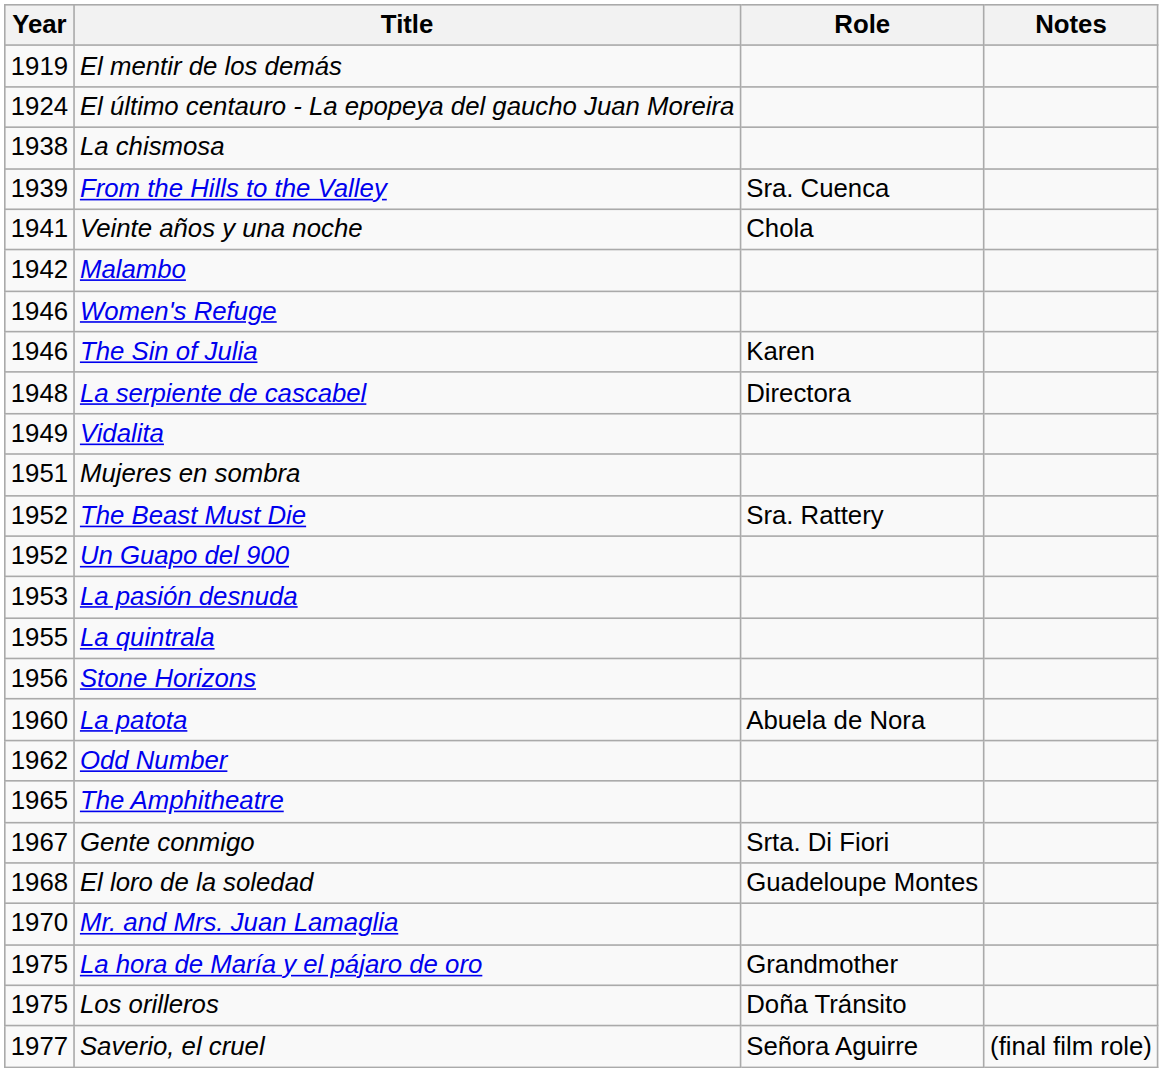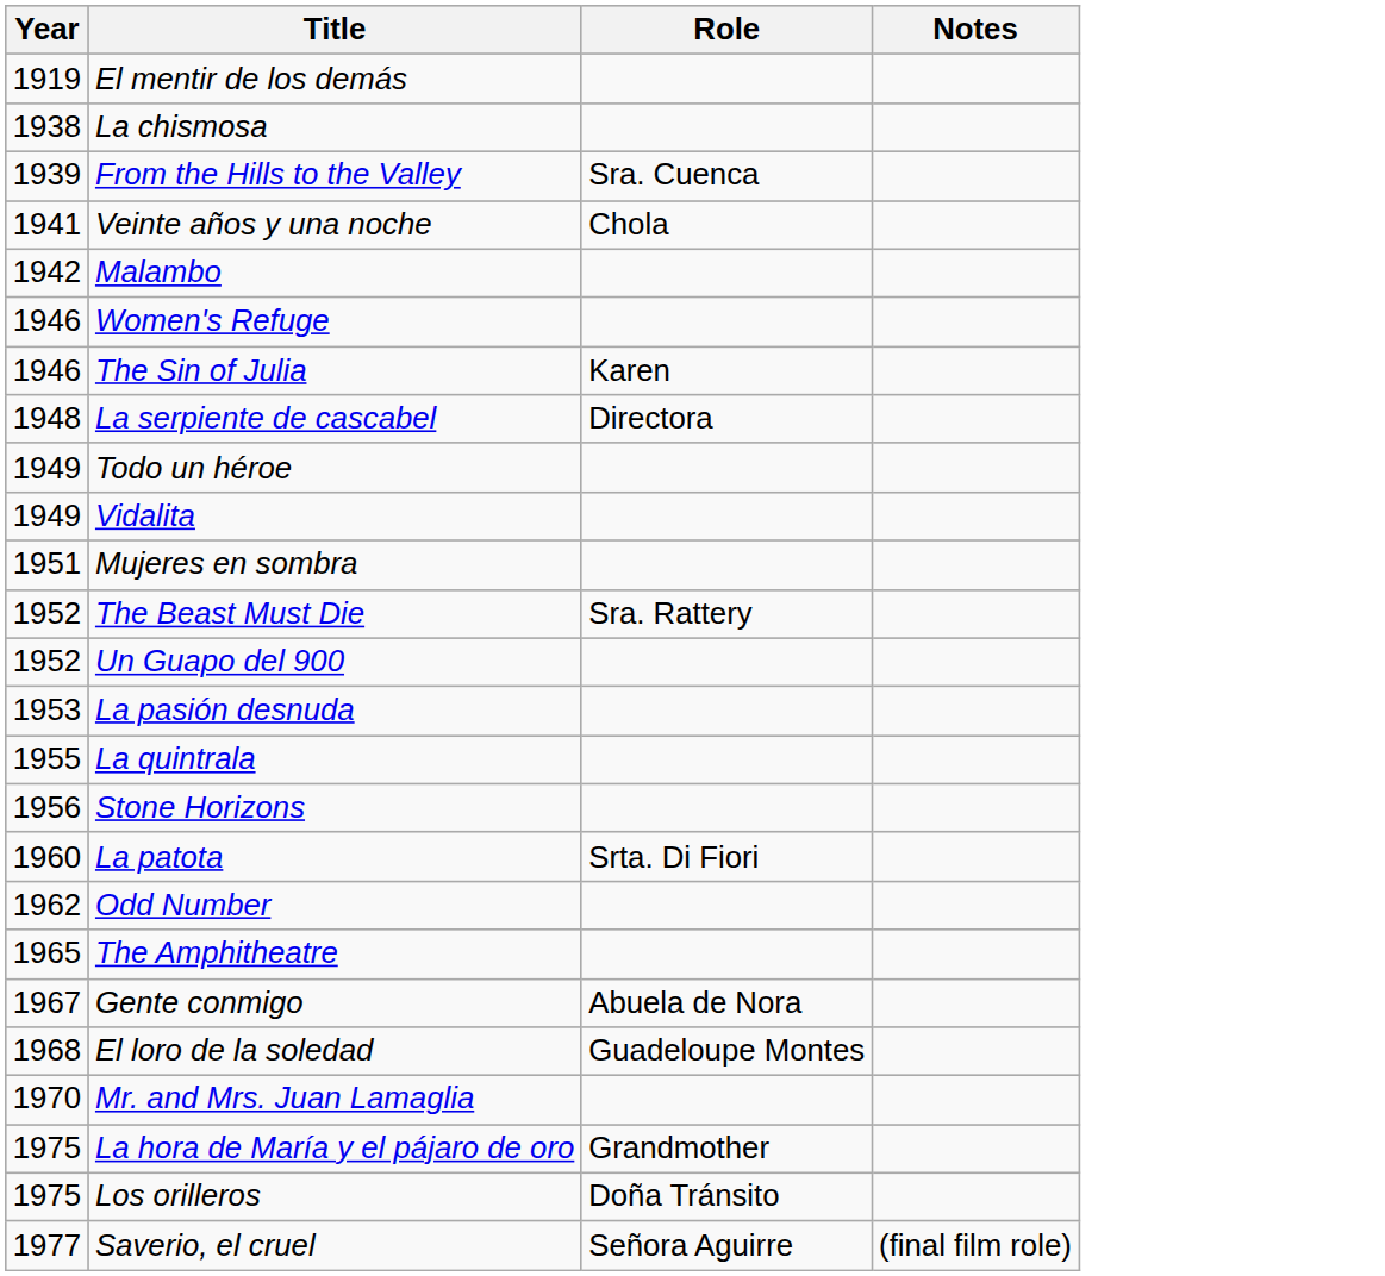 <table class="wikitable">
 <tr>
 <th>Year</th>
 <th>Title</th>
 <th>Role</th>
 <th>Notes</th>
 </tr>
 <tr>
 <td>1919</td>
 <td><em>El mentir de los demás</em></td>
-<td></td>
-<td></td>
-</tr>
-<tr>
-<td>1924</td>
-<td><em>El último centauro - La epopeya del gaucho Juan Moreira</em></td>
 <td></td>
 <td></td>
 </tr>
 <tr>
 <td>1938</td>
 <td><em>La chismosa</em></td>
 <td></td>
 <td></td>
 </tr>
 <tr>
 <td>1939</td>
 <td><em><a href='#'>From the Hills to the Valley</a></em></td>
 <td>Sra. Cuenca</td>
 <td></td>
 </tr>
 <tr>
 <td>1941</td>
 <td><em>Veinte años y una noche</em></td>
 <td>Chola</td>
 <td></td>
 </tr>
 <tr>
 <td>1942</td>
 <td><em><a href='#'>Malambo</a></em></td>
 <td></td>
 <td></td>
 </tr>
 <tr>
 <td>1946</td>
 <td><em><a href='#'>Women's Refuge</a></em></td>
 <td></td>
 <td></td>
 </tr>
 <tr>
 <td>1946</td>
 <td><em><a href='#'>The Sin of Julia</a></em></td>
 <td>Karen</td>
 <td></td>
 </tr>
 <tr>
 <td>1948</td>
 <td><em><a href='#'>La serpiente de cascabel</a></em></td>
 <td>Directora</td>
 <td></td>
 </tr>
 <tr>
 <td>1949</td>
+<td><em>Todo un héroe</em></td>
+<td></td>
+<td></td>
+</tr>
+<tr>
+<td>1949</td>
 <td><em><a href='#'>Vidalita</a></em></td>
 <td></td>
 <td></td>
 </tr>
 <tr>
 <td>1951</td>
 <td><em>Mujeres en sombra</em></td>
 <td></td>
 <td></td>
 </tr>
 <tr>
 <td>1952</td>
 <td><em><a href='#'>The Beast Must Die</a></em></td>
 <td>Sra. Rattery</td>
 <td></td>
 </tr>
 <tr>
 <td>1952</td>
 <td><em><a href='#'>Un Guapo del 900</a></em></td>
 <td></td>
 <td></td>
 </tr>
 <tr>
 <td>1953</td>
 <td><em><a href='#'>La pasión desnuda</a></em></td>
 <td></td>
 <td></td>
 </tr>
 <tr>
 <td>1955</td>
 <td><em><a href='#'>La quintrala</a></em></td>
 <td></td>
 <td></td>
 </tr>
 <tr>
 <td>1956</td>
 <td><em><a href='#'>Stone Horizons</a></em></td>
 <td></td>
 <td></td>
 </tr>
 <tr>
 <td>1960</td>
 <td><em><a href='#'>La patota</a></em></td>
-<td>Abuela de Nora</td>
+<td>Srta. Di Fiori</td>
 <td></td>
 </tr>
 <tr>
 <td>1962</td>
 <td><em><a href='#'>Odd Number</a></em></td>
 <td></td>
 <td></td>
 </tr>
 <tr>
 <td>1965</td>
 <td><em><a href='#'>The Amphitheatre</a></em></td>
 <td></td>
 <td></td>
 </tr>
 <tr>
 <td>1967</td>
 <td><em>Gente conmigo</em></td>
-<td>Srta. Di Fiori</td>
+<td>Abuela de Nora</td>
 <td></td>
 </tr>
 <tr>
 <td>1968</td>
 <td><em>El loro de la soledad</em></td>
 <td>Guadeloupe Montes</td>
 <td></td>
 </tr>
 <tr>
 <td>1970</td>
 <td><em><a href='#'>Mr. and Mrs. Juan Lamaglia</a></em></td>
 <td></td>
 <td></td>
 </tr>
 <tr>
 <td>1975</td>
 <td><em><a href='#'>La hora de María y el pájaro de oro</a></em></td>
 <td>Grandmother</td>
 <td></td>
 </tr>
 <tr>
 <td>1975</td>
 <td><em>Los orilleros</em></td>
 <td>Doña Tránsito</td>
 <td></td>
 </tr>
 <tr>
 <td>1977</td>
 <td><em>Saverio, el cruel</em></td>
 <td>Señora Aguirre</td>
 <td>(final film role)</td>
 </tr>
 </table>
